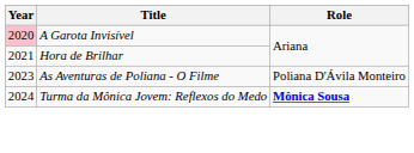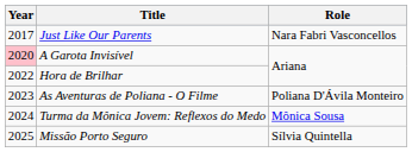 <table class="wikitable">
 <tr style="background:#b0c4de; text-align:center;">
 <th>Year</th>
 <th>Title</th>
 <th>Role</th>
 </tr>
 <tr>
+<td>2017</td>
+<td><em><a href='#'>Just Like Our Parents</a></em></td>
+<td>Nara Fabri Vasconcellos</td>
+</tr>
+<tr>
 <td style="background: pink;">2020</td>
 <td><em>A Garota Invisível</em></td>
 <td rowspan="2">Ariana</td>
 </tr>
 <tr>
-<td>2021</td>
+<td>2022</td>
 <td><em>Hora de Brilhar</em></td>
 </tr>
 <tr>
 <td>2023</td>
 <td><em>As Aventuras de Poliana - O Filme</em></td>
 <td>Poliana D'Ávila Monteiro</td>
 </tr>
 <tr>
 <td>2024</td>
 <td><em>Turma da Mônica Jovem: Reflexos do Medo</em></td>
-<td><strong><a href='#'>Mônica Sousa</a></strong></td>
+<td><a href='#'>Mônica Sousa</a></td>
+</tr>
+<tr>
+<td>2025</td>
+<td><em>Missão Porto Seguro</em></td>
+<td>Sílvia Quintella</td>
 </tr>
 </table>
